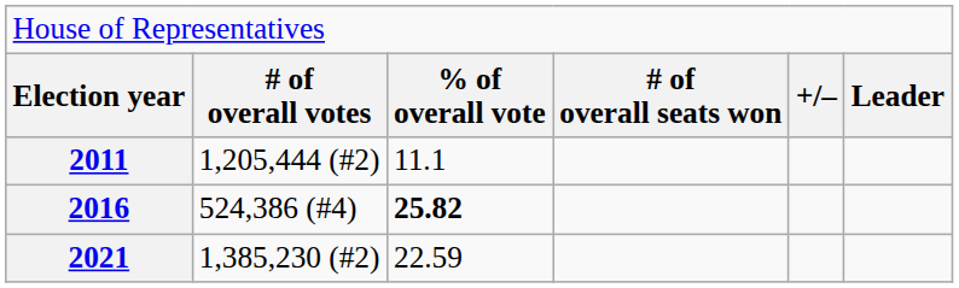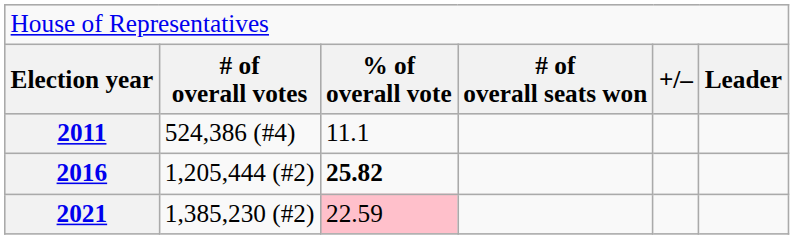 <table class=wikitable>
 <tr>
 <td colspan=7><a href='#'>House of Representatives</a></td>
 </tr>
 <tr>
 <th>Election year</th>
 <th># of<br>overall votes</th>
 <th>% of<br>overall vote</th>
 <th># of<br>overall seats won</th>
 <th>+/–</th>
 <th>Leader</th>
 </tr>
 <tr>
 <th><a href='#'>2011</a></th>
-<td>1,205,444 (#2)</td>
+<td>524,386 (#4)</td>
 <td>11.1</td>
 <td></td>
 <td></td>
 <td></td>
 </tr>
 <tr>
 <th><a href='#'>2016</a></th>
-<td>524,386 (#4)</td>
+<td>1,205,444 (#2)</td>
 <td><strong>25.82</strong></td>
 <td></td>
 <td></td>
 <td></td>
 </tr>
 <tr>
 <th><a href='#'>2021</a></th>
 <td>1,385,230 (#2)</td>
-<td>22.59</td>
+<td style="background: pink;">22.59</td>
 <td></td>
 <td></td>
 <td></td>
 </tr>
 </table>
